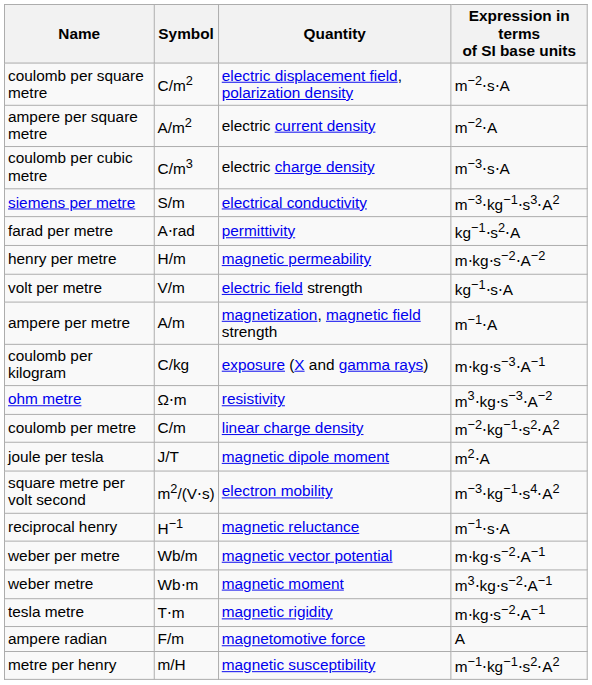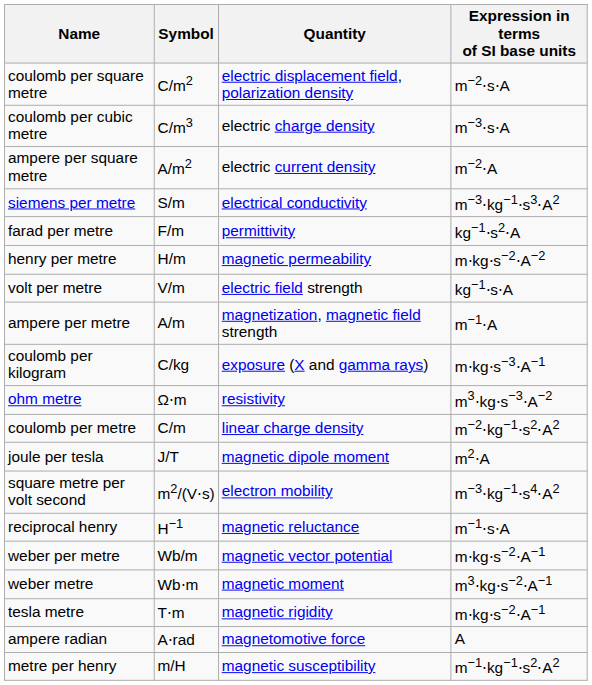 <table class="wikitable sortable">
 <tr>
 <th>Name</th>
 <th>Symbol</th>
 <th>Quantity</th>
 <th>Expression in terms<br> of SI base units</th>
 </tr>
 <tr>
 <td>coulomb per square metre</td>
 <td>C/m<sup>2</sup></td>
 <td><a href='#'>electric displacement field</a>, <a href='#'>polarization density</a></td>
 <td>m<sup>−2</sup>⋅s⋅A</td>
 </tr>
 <tr>
+<td>coulomb per cubic metre</td>
+<td>C/m<sup>3</sup></td>
+<td>electric <a href='#'>charge density</a></td>
+<td>m<sup>−3</sup>⋅s⋅A</td>
+</tr>
+<tr>
 <td>ampere per square metre</td>
 <td>A/m<sup>2</sup></td>
 <td>electric <a href='#'>current density</a></td>
 <td>m<sup>−2</sup>⋅A</td>
-</tr>
-<tr>
-<td>coulomb per cubic metre</td>
-<td>C/m<sup>3</sup></td>
-<td>electric <a href='#'>charge density</a></td>
-<td>m<sup>−3</sup>⋅s⋅A</td>
 </tr>
 <tr>
 <td><a href='#'>siemens per metre</a></td>
 <td>S/m</td>
 <td><a href='#'>electrical conductivity</a></td>
 <td>m<sup>−3</sup>⋅kg<sup>−1</sup>⋅s<sup>3</sup>⋅A<sup>2</sup></td>
 </tr>
 <tr>
 <td>farad per metre</td>
-<td>A⋅rad</td>
+<td>F/m</td>
 <td><a href='#'>permittivity</a></td>
 <td>kg<sup>−1</sup>⋅s<sup>2</sup>⋅A</td>
 </tr>
 <tr>
 <td>henry per metre</td>
 <td>H/m</td>
 <td><a href='#'>magnetic permeability</a></td>
 <td>m⋅kg⋅s<sup>−2</sup>⋅A<sup>−2</sup></td>
 </tr>
 <tr>
 <td>volt per metre</td>
 <td>V/m</td>
 <td><a href='#'>electric field</a> strength</td>
 <td>kg<sup>−1</sup>⋅s⋅A</td>
 </tr>
 <tr>
 <td>ampere per metre</td>
 <td>A/m</td>
 <td><a href='#'>magnetization</a>, <a href='#'>magnetic field</a> strength</td>
 <td>m<sup>−1</sup>⋅A</td>
 </tr>
 <tr>
 <td>coulomb per kilogram</td>
 <td>C/kg</td>
 <td><a href='#'>exposure</a> (<a href='#'>X</a> and <a href='#'>gamma rays</a>)</td>
 <td>m⋅kg⋅s<sup>−3</sup>⋅A<sup>−1</sup></td>
 </tr>
 <tr>
 <td><a href='#'>ohm metre</a></td>
 <td>Ω⋅m</td>
 <td><a href='#'>resistivity</a></td>
 <td>m<sup>3</sup>⋅kg⋅s<sup>−3</sup>⋅A<sup>−2</sup></td>
 </tr>
 <tr>
 <td>coulomb per metre</td>
 <td>C/m</td>
 <td><a href='#'>linear charge density</a></td>
 <td>m<sup>−2</sup>⋅kg<sup>−1</sup>⋅s<sup>2</sup>⋅A<sup>2</sup></td>
 </tr>
 <tr>
 <td>joule per tesla</td>
 <td>J/T</td>
 <td><a href='#'>magnetic dipole moment</a></td>
 <td>m<sup>2</sup>⋅A</td>
 </tr>
 <tr>
 <td>square metre per volt second</td>
 <td>m<sup>2</sup>/(V⋅s)</td>
 <td><a href='#'>electron mobility</a></td>
 <td>m<sup>−3</sup>⋅kg<sup>−1</sup>⋅s<sup>4</sup>⋅A<sup>2</sup></td>
 </tr>
 <tr>
 <td>reciprocal henry</td>
 <td>H<sup>−1</sup></td>
 <td><a href='#'>magnetic reluctance</a></td>
 <td>m<sup>−1</sup>⋅s⋅A</td>
 </tr>
 <tr>
 <td>weber per metre</td>
 <td>Wb/m</td>
 <td><a href='#'>magnetic vector potential</a></td>
 <td>m⋅kg⋅s<sup>−2</sup>⋅A<sup>−1</sup></td>
 </tr>
 <tr>
 <td>weber metre</td>
 <td>Wb⋅m</td>
 <td><a href='#'>magnetic moment</a></td>
 <td>m<sup>3</sup>⋅kg⋅s<sup>−2</sup>⋅A<sup>−1</sup></td>
 </tr>
 <tr>
 <td>tesla metre</td>
 <td>T⋅m</td>
 <td><a href='#'>magnetic rigidity</a></td>
 <td>m⋅kg⋅s<sup>−2</sup>⋅A<sup>−1</sup></td>
 </tr>
 <tr>
 <td>ampere radian</td>
-<td>F/m</td>
+<td>A⋅rad</td>
 <td><a href='#'>magnetomotive force</a></td>
 <td>A</td>
 </tr>
 <tr>
 <td>metre per henry</td>
 <td>m/H</td>
 <td><a href='#'>magnetic susceptibility</a></td>
 <td>m<sup>−1</sup>⋅kg<sup>−1</sup>⋅s<sup>2</sup>⋅A<sup>2</sup></td>
 </tr>
 </table>
